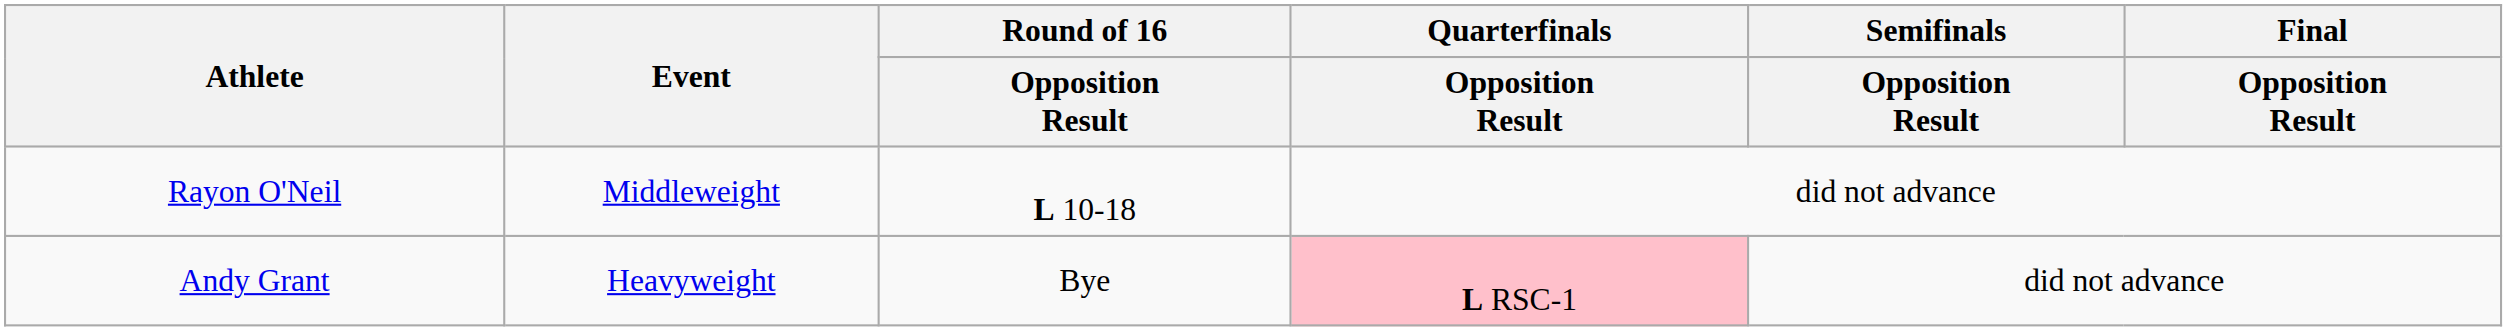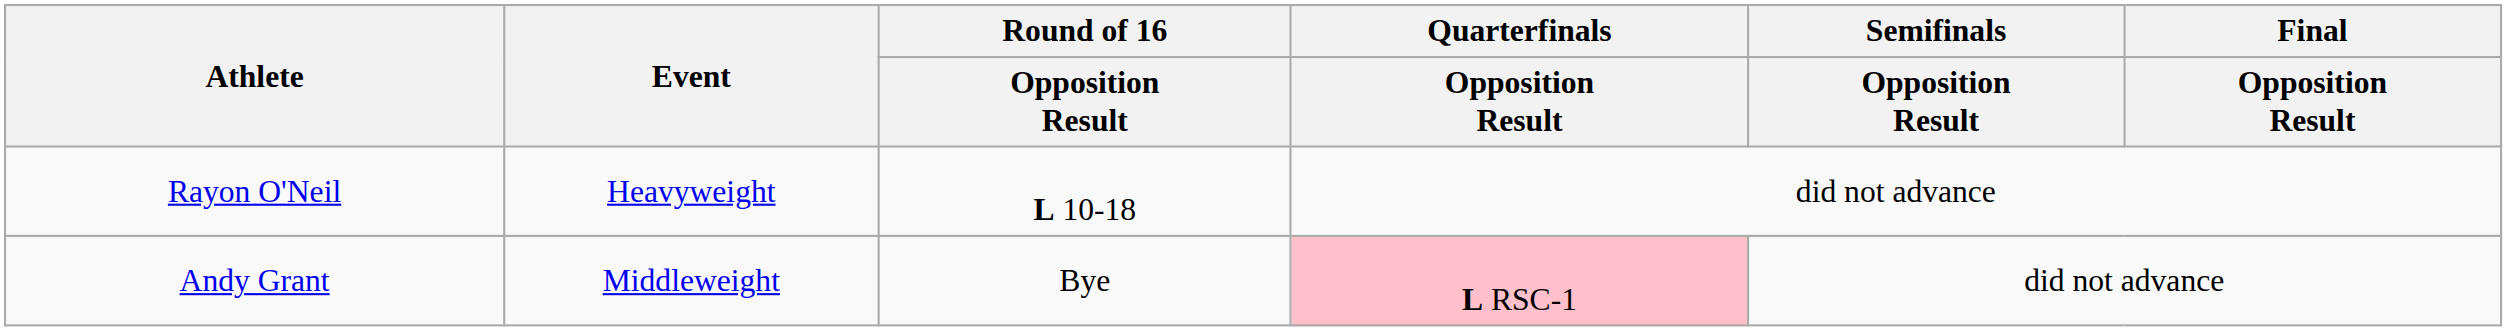 <table class="wikitable" style="font-size:95%; text-align:center;" width="95%">
 <tr>
 <th rowspan="2">Athlete</th>
 <th rowspan="2">Event</th>
 <th>Round of 16</th>
 <th>Quarterfinals</th>
 <th>Semifinals</th>
 <th>Final</th>
 </tr>
 <tr>
 <th>Opposition<br>Result</th>
 <th>Opposition<br>Result</th>
 <th>Opposition<br>Result</th>
 <th>Opposition<br>Result</th>
 </tr>
 <tr>
 <td width=20%><a href='#'>Rayon O'Neil</a></td>
-<td width=15%><a href='#'>Middleweight</a></td>
+<td width=15%><a href='#'>Heavyweight</a></td>
 <td><br><strong>L</strong> 10-18</td>
 <td colspan=3>did not advance</td>
 </tr>
 <tr>
 <td width=20%><a href='#'>Andy Grant</a></td>
-<td width=15%><a href='#'>Heavyweight</a></td>
+<td width=15%><a href='#'>Middleweight</a></td>
 <td>Bye</td>
 <td style="background: pink;"><br><strong>L</strong> RSC-1</td>
 <td colspan=2>did not advance</td>
 </tr>
 </table>
